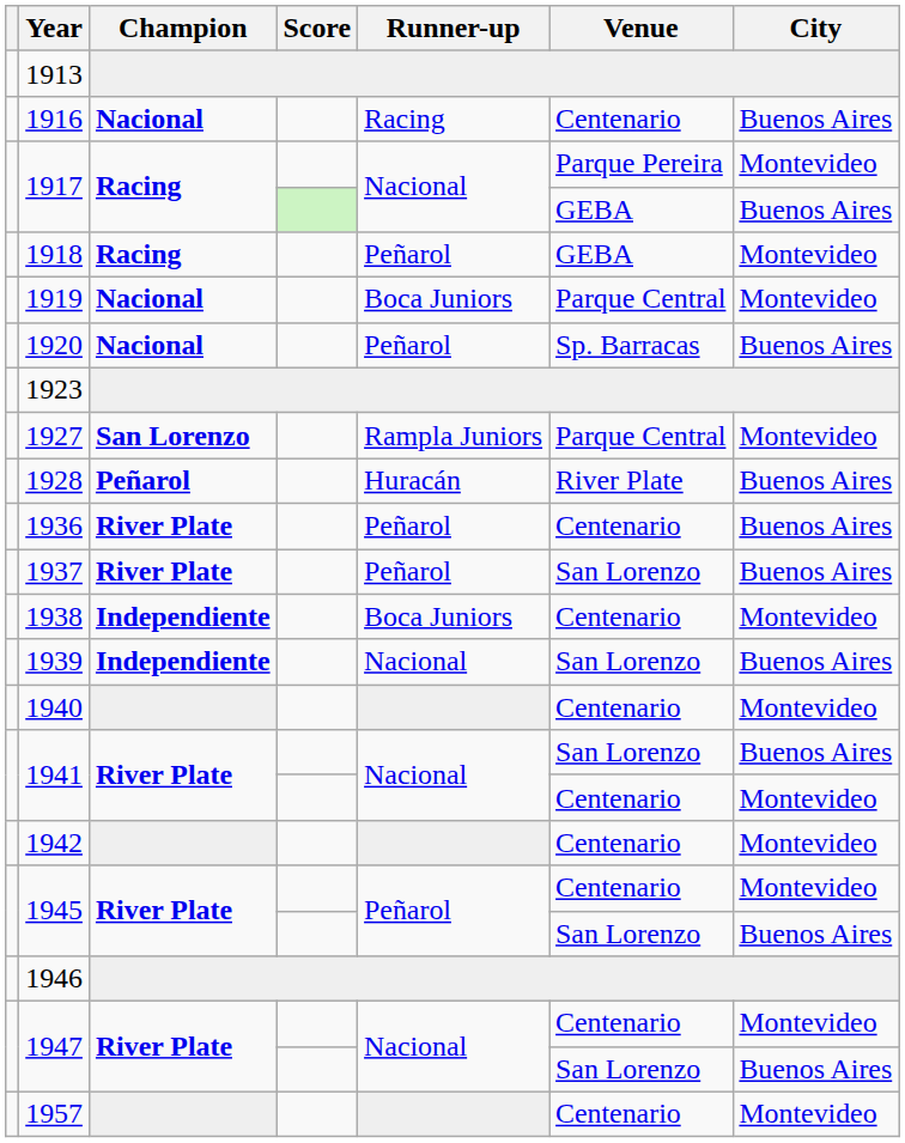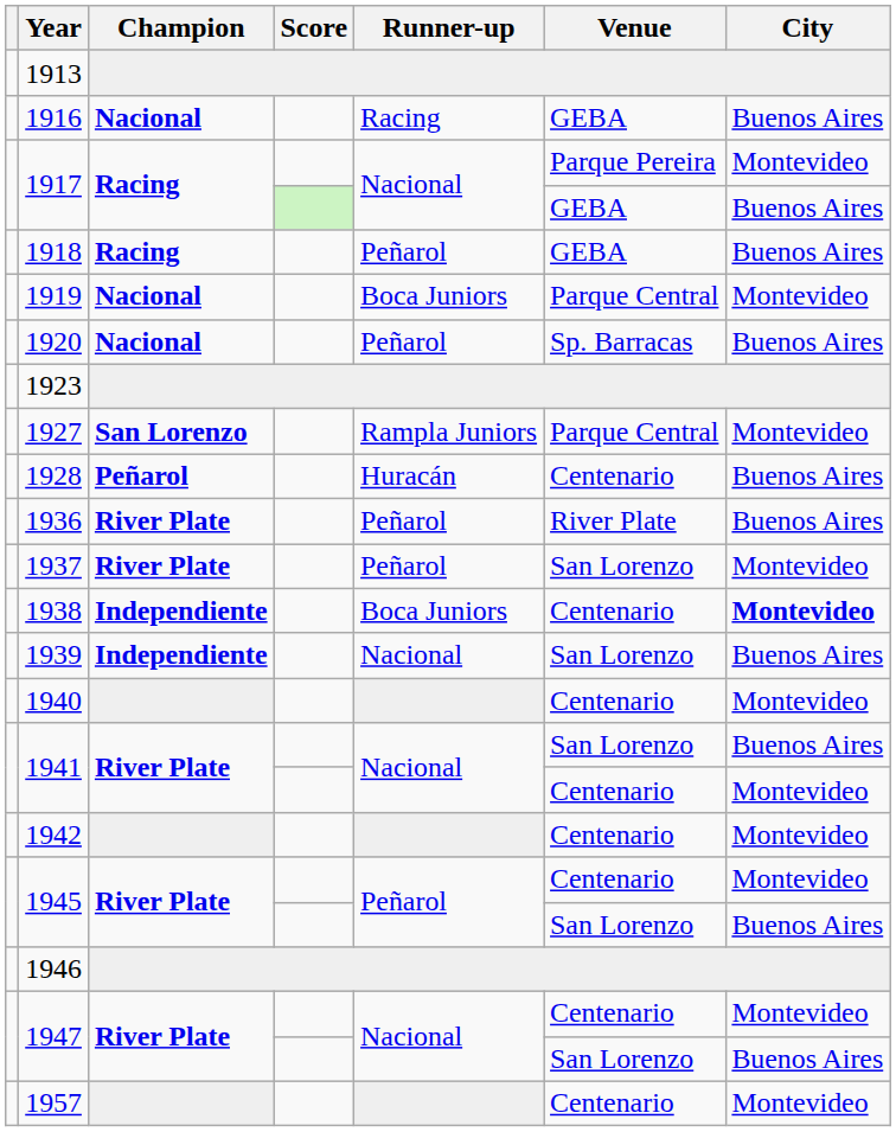 <table class="wikitable sortable">
 <tr>
 <th width=></th>
 <th>Year</th>
 <th width= px>Champion</th>
 <th>Score</th>
 <th width= px>Runner-up</th>
 <th width= px>Venue</th>
 <th width= px>City</th>
 </tr>
 <tr>
 <td></td>
 <td>1913</td>
 <td colspan=6 style=background:#efefef></td>
 </tr>
 <tr>
 <td></td>
 <td><a href='#'>1916</a></td>
 <td> <strong><a href='#'>Nacional</a></strong> </td>
 <td></td>
 <td> <a href='#'>Racing</a></td>
-<td><a href='#'>Centenario</a></td>
+<td><a href='#'>GEBA</a></td>
 <td><a href='#'>Buenos Aires</a></td>
 </tr>
 <tr>
 <td rowspan=2></td>
 <td rowspan=2><a href='#'>1917</a></td>
 <td rowspan=2> <strong><a href='#'>Racing</a></strong> </td>
 <td></td>
 <td rowspan=2> <a href='#'>Nacional</a></td>
 <td><a href='#'>Parque Pereira</a></td>
 <td><a href='#'>Montevideo</a></td>
 </tr>
 <tr>
 <td style= background:#CCF4C3></td>
 <td><a href='#'>GEBA</a></td>
 <td><a href='#'>Buenos Aires</a></td>
 </tr>
 <tr>
 <td></td>
 <td><a href='#'>1918</a></td>
 <td> <strong><a href='#'>Racing</a></strong> </td>
 <td></td>
 <td> <a href='#'>Peñarol</a></td>
 <td><a href='#'>GEBA</a></td>
-<td><a href='#'>Montevideo</a></td>
+<td><a href='#'>Buenos Aires</a></td>
 </tr>
 <tr>
 <td></td>
 <td><a href='#'>1919</a></td>
 <td> <strong><a href='#'>Nacional</a></strong> </td>
 <td></td>
 <td> <a href='#'>Boca Juniors</a></td>
 <td><a href='#'>Parque Central</a></td>
 <td><a href='#'>Montevideo</a></td>
 </tr>
 <tr>
 <td></td>
 <td><a href='#'>1920</a></td>
 <td> <strong><a href='#'>Nacional</a></strong> </td>
 <td></td>
 <td> <a href='#'>Peñarol</a></td>
 <td><a href='#'>Sp. Barracas</a></td>
 <td><a href='#'>Buenos Aires</a></td>
 </tr>
 <tr>
 <td></td>
 <td>1923</td>
 <td colspan=5 style=background:#efefef></td>
 </tr>
 <tr>
 <td></td>
 <td><a href='#'>1927</a></td>
 <td> <strong><a href='#'>San Lorenzo</a></strong> </td>
 <td></td>
 <td> <a href='#'>Rampla Juniors</a></td>
 <td><a href='#'>Parque Central</a></td>
 <td><a href='#'>Montevideo</a></td>
 </tr>
 <tr>
 <td></td>
 <td><a href='#'>1928</a></td>
 <td> <strong><a href='#'>Peñarol</a></strong> </td>
 <td></td>
 <td> <a href='#'>Huracán</a></td>
-<td><a href='#'>River Plate</a></td>
+<td><a href='#'>Centenario</a></td>
 <td><a href='#'>Buenos Aires</a></td>
 </tr>
 <tr>
 <td></td>
 <td><a href='#'>1936</a></td>
 <td> <strong><a href='#'>River Plate</a></strong> </td>
 <td></td>
 <td> <a href='#'>Peñarol</a></td>
-<td><a href='#'>Centenario</a></td>
+<td><a href='#'>River Plate</a></td>
 <td><a href='#'>Buenos Aires</a></td>
 </tr>
 <tr>
 <td></td>
 <td><a href='#'>1937</a></td>
 <td> <strong><a href='#'>River Plate</a></strong> </td>
 <td></td>
 <td> <a href='#'>Peñarol</a></td>
 <td><a href='#'>San Lorenzo</a></td>
-<td><a href='#'>Buenos Aires</a></td>
+<td><a href='#'>Montevideo</a></td>
 </tr>
 <tr>
 <td></td>
 <td><a href='#'>1938</a></td>
 <td> <strong><a href='#'>Independiente</a></strong> </td>
 <td></td>
 <td> <a href='#'>Boca Juniors</a></td>
 <td><a href='#'>Centenario</a></td>
-<td><a href='#'>Montevideo</a></td>
+<td><strong><a href='#'>Montevideo</a></strong></td>
 </tr>
 <tr>
 <td></td>
 <td><a href='#'>1939</a></td>
 <td> <strong><a href='#'>Independiente</a></strong> </td>
 <td></td>
 <td> <a href='#'>Nacional</a></td>
 <td><a href='#'>San Lorenzo</a></td>
 <td><a href='#'>Buenos Aires</a></td>
 </tr>
 <tr>
 <td></td>
 <td><a href='#'>1940</a></td>
 <td style=background:#efefef></td>
 <td></td>
 <td style=background:#efefef></td>
 <td><a href='#'>Centenario</a></td>
 <td><a href='#'>Montevideo</a></td>
 </tr>
 <tr>
 <td rowspan=2></td>
 <td rowspan=2><a href='#'>1941</a></td>
 <td rowspan=2> <strong><a href='#'>River Plate</a></strong> </td>
 <td></td>
 <td rowspan=2> <a href='#'>Nacional</a></td>
 <td><a href='#'>San Lorenzo</a></td>
 <td><a href='#'>Buenos Aires</a></td>
 </tr>
 <tr>
 <td></td>
 <td><a href='#'>Centenario</a></td>
 <td><a href='#'>Montevideo</a></td>
 </tr>
 <tr>
 <td></td>
 <td><a href='#'>1942</a></td>
 <td style=background:#efefef></td>
 <td></td>
 <td style=background:#efefef></td>
 <td><a href='#'>Centenario</a></td>
 <td><a href='#'>Montevideo</a></td>
 </tr>
 <tr>
 <td rowspan=2></td>
 <td rowspan=2><a href='#'>1945</a></td>
 <td rowspan=2> <strong><a href='#'>River Plate</a></strong> </td>
 <td></td>
 <td rowspan=2> <a href='#'>Peñarol</a></td>
 <td><a href='#'>Centenario</a></td>
 <td><a href='#'>Montevideo</a></td>
 </tr>
 <tr>
 <td></td>
 <td><a href='#'>San Lorenzo</a></td>
 <td><a href='#'>Buenos Aires</a></td>
 </tr>
 <tr>
 <td></td>
 <td>1946</td>
 <td colspan=7 style=background:#efefef></td>
 </tr>
 <tr>
 <td rowspan=2></td>
 <td rowspan=2><a href='#'>1947</a></td>
 <td rowspan=2> <strong><a href='#'>River Plate</a></strong> </td>
 <td></td>
 <td rowspan=2> <a href='#'>Nacional</a></td>
 <td><a href='#'>Centenario</a></td>
 <td><a href='#'>Montevideo</a></td>
 </tr>
 <tr>
 <td></td>
 <td><a href='#'>San Lorenzo</a></td>
 <td><a href='#'>Buenos Aires</a></td>
 </tr>
 <tr>
 <td></td>
 <td><a href='#'>1957</a></td>
 <td style=background:#efefef></td>
 <td></td>
 <td style=background:#efefef></td>
 <td><a href='#'>Centenario</a></td>
 <td><a href='#'>Montevideo</a></td>
 </tr>
 </table>
